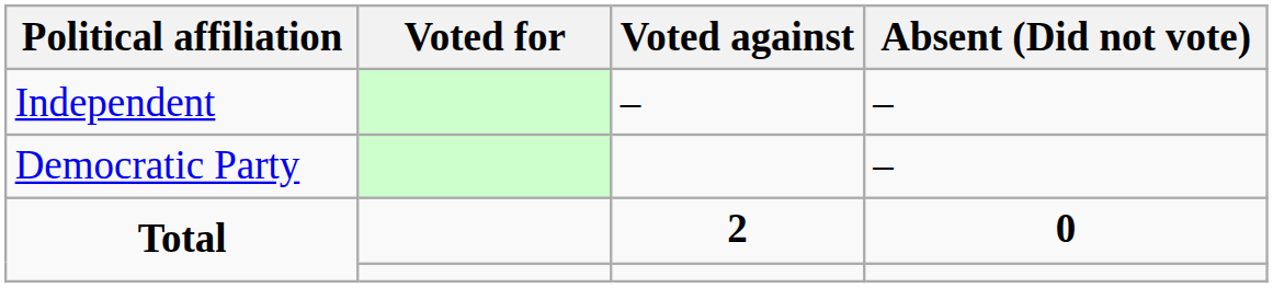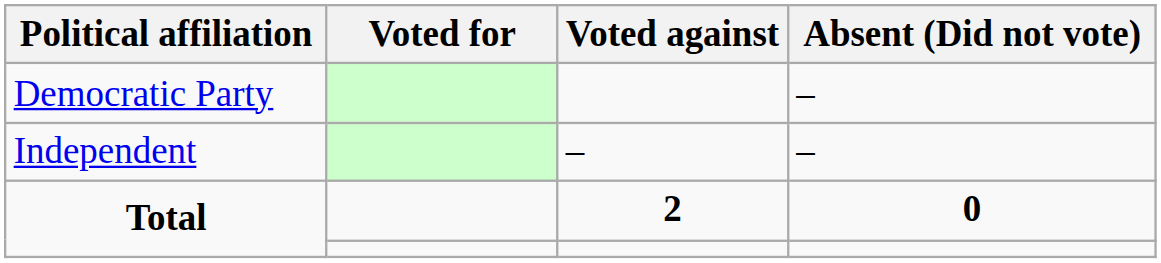 <table class="wikitable">
 <tr>
 <th>Political affiliation</th>
 <th style="width:20%;">Voted for</th>
 <th style="width:20%;">Voted against</th>
 <th>Absent (Did not vote)</th>
 </tr>
 <tr>
+<td> <a href='#'>Democratic Party</a></td>
+<td style="background-color:#CCFFCC;"></td>
+<td></td>
+<td>–</td>
+</tr>
+<tr>
 <td> <a href='#'>Independent</a></td>
 <td style="background-color:#CCFFCC;"></td>
 <td>–</td>
-<td>–</td>
-</tr>
-<tr>
-<td> <a href='#'>Democratic Party</a></td>
-<td style="background-color:#CCFFCC;"></td>
-<td></td>
 <td>–</td>
 </tr>
 <tr>
 <td style="text-align:center;" rowspan="2"><strong>Total</strong></td>
 <td></td>
 <td style="text-align:center;"><strong>2</strong></td>
 <td style="text-align:center;"><strong>0</strong></td>
 </tr>
 <tr>
 <td style="text-align:center;"></td>
 <td style="text-align:center;"></td>
 <td style="text-align:center;"></td>
 </tr>
 </table>
